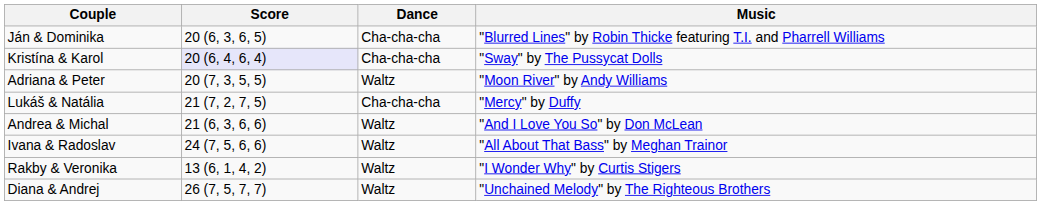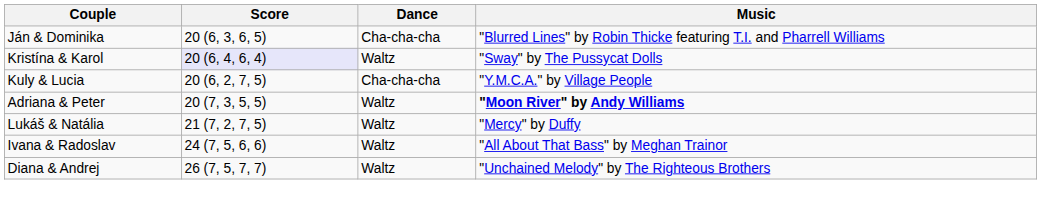 <table class="wikitable sortable" style="width:95%; white-space:nowrap;">
 <tr>
 <th class=unsortable style="width:15%;">Couple</th>
 <th style="width:15%;">Score</th>
 <th style="width:10%;">Dance</th>
 <th class=unsortable style="width:47.5%;">Music</th>
 </tr>
 <tr>
 <td>Ján & Dominika</td>
 <td>20 (6, 3, 6, 5)</td>
 <td>Cha-cha-cha</td>
 <td>"<a href='#'>Blurred Lines</a>" by <a href='#'>Robin Thicke</a> featuring <a href='#'>T.I.</a> and <a href='#'>Pharrell Williams</a></td>
 </tr>
 <tr>
 <td>Kristína & Karol</td>
 <td style="background: lavender;">20 (6, 4, 6, 4)</td>
+<td>Waltz</td>
+<td>"<a href='#'>Sway</a>" by <a href='#'>The Pussycat Dolls</a></td>
+</tr>
+<tr>
+<td>Kuly & Lucia</td>
+<td>20 (6, 2, 7, 5)</td>
 <td>Cha-cha-cha</td>
-<td>"<a href='#'>Sway</a>" by <a href='#'>The Pussycat Dolls</a></td>
+<td>"<a href='#'>Y.M.C.A.</a>" by <a href='#'>Village People</a></td>
 </tr>
 <tr>
 <td>Adriana & Peter</td>
 <td>20 (7, 3, 5, 5)</td>
 <td>Waltz</td>
-<td>"<a href='#'>Moon River</a>" by <a href='#'>Andy Williams</a></td>
+<td><strong>"<a href='#'>Moon River</a>" by <a href='#'>Andy Williams</a></strong></td>
 </tr>
 <tr>
 <td>Lukáš & Natália</td>
 <td>21 (7, 2, 7, 5)</td>
-<td>Cha-cha-cha</td>
+<td>Waltz</td>
 <td>"<a href='#'>Mercy</a>" by <a href='#'>Duffy</a></td>
-</tr>
-<tr>
-<td>Andrea & Michal</td>
-<td>21 (6, 3, 6, 6)</td>
-<td>Waltz</td>
-<td>"<a href='#'>And I Love You So</a>" by <a href='#'>Don McLean</a></td>
 </tr>
 <tr>
 <td>Ivana & Radoslav</td>
 <td>24 (7, 5, 6, 6)</td>
 <td>Waltz</td>
 <td>"<a href='#'>All About That Bass</a>" by <a href='#'>Meghan Trainor</a></td>
 </tr>
 <tr>
-<td>Rakby & Veronika</td>
-<td>13 (6, 1, 4, 2)</td>
-<td>Waltz</td>
-<td>"<a href='#'>I Wonder Why</a>" by <a href='#'>Curtis Stigers</a></td>
-</tr>
-<tr>
 <td>Diana & Andrej</td>
 <td>26 (7, 5, 7, 7)</td>
 <td>Waltz</td>
 <td>"<a href='#'>Unchained Melody</a>" by <a href='#'>The Righteous Brothers</a></td>
 </tr>
 </table>
